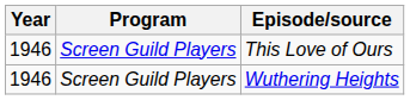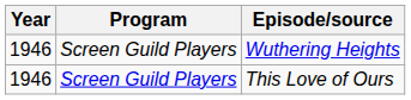 <table class="wikitable">
 <tr>
 <th>Year</th>
 <th>Program</th>
 <th>Episode/source</th>
 </tr>
 <tr>
 <td>1946</td>
+<td><em>Screen Guild Players</em></td>
+<td><em><a href='#'>Wuthering Heights</a></em></td>
+</tr>
+<tr>
+<td>1946</td>
 <td><em><a href='#'>Screen Guild Players</a></em></td>
 <td><em>This Love of Ours</em></td>
 </tr>
-<tr>
-<td>1946</td>
-<td><em>Screen Guild Players</em></td>
-<td><em><a href='#'>Wuthering Heights</a></em></td>
-</tr>
 </table>
